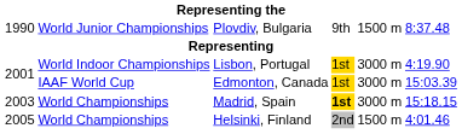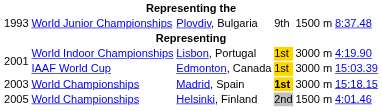 <table>
 <tr>
 <th colspan="6">Representing the </th>
 </tr>
 <tr>
-<td>1990</td>
+<td>1993</td>
 <td><a href='#'>World Junior Championships</a></td>
 <td><a href='#'>Plovdiv</a>, Bulgaria</td>
 <td>9th</td>
 <td>1500 m</td>
 <td><a href='#'>8:37.48</a></td>
 </tr>
 <tr>
 <th colspan="6">Representing </th>
 </tr>
 <tr>
 <td rowspan=2>2001</td>
 <td><a href='#'>World Indoor Championships</a></td>
 <td><a href='#'>Lisbon</a>, Portugal</td>
 <td bgcolor="gold">1st</td>
 <td>3000 m</td>
 <td><a href='#'>4:19.90</a></td>
 </tr>
 <tr>
 <td><a href='#'>IAAF World Cup</a></td>
 <td><a href='#'>Edmonton</a>, Canada</td>
 <td bgcolor="gold">1st</td>
 <td>3000 m</td>
 <td><a href='#'>15:03.39</a></td>
 </tr>
 <tr>
 <td>2003</td>
 <td><a href='#'>World Championships</a></td>
 <td><a href='#'>Madrid</a>, Spain</td>
 <td bgcolor="gold"><strong>1st</strong></td>
 <td>3000 m</td>
 <td><a href='#'>15:18.15</a></td>
 </tr>
 <tr>
 <td>2005</td>
 <td><a href='#'>World Championships</a></td>
 <td><a href='#'>Helsinki</a>, Finland</td>
 <td bgcolor="silver">2nd</td>
 <td>1500 m</td>
 <td><a href='#'>4:01.46</a></td>
 </tr>
 </table>
